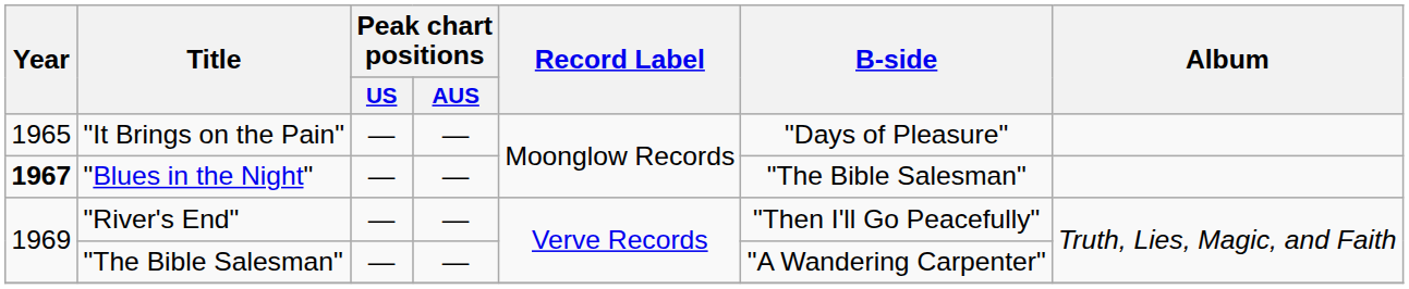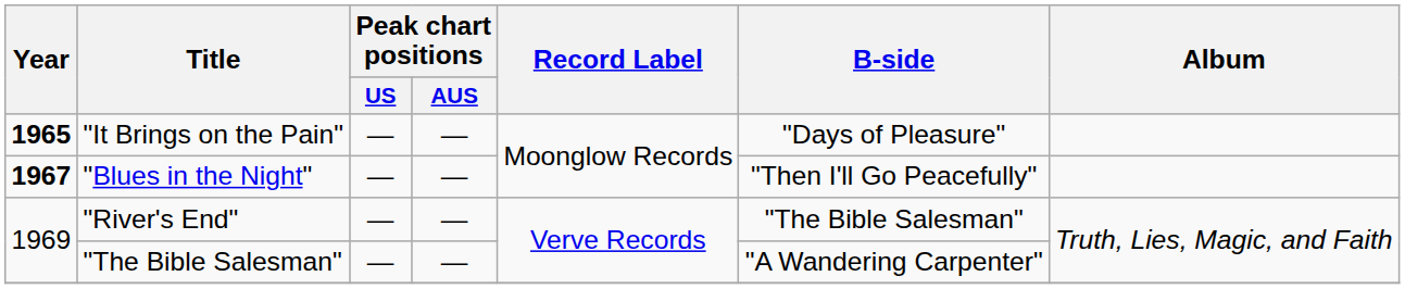 <table class="wikitable" style=text-align:center;>
 <tr>
 <th rowspan="2">Year</th>
 <th rowspan="2">Title</th>
 <th colspan="2">Peak chart<br>positions</th>
 <th rowspan="2"><a href='#'>Record Label</a></th>
 <th rowspan="2"><a href='#'>B-side</a></th>
 <th rowspan="2">Album</th>
 </tr>
 <tr style="font-size:smaller;">
 <th align=centre><a href='#'>US</a></th>
 <th align=centre><a href='#'>AUS</a></th>
 </tr>
 <tr>
-<td rowspan="1">1965</td>
+<td rowspan="1"><strong>1965</strong></td>
 <td align=left>"It Brings on the Pain"</td>
 <td>—</td>
 <td>—</td>
 <td rowspan="2">Moonglow Records</td>
 <td>"Days of Pleasure"</td>
 <td rowspan="1"></td>
 </tr>
 <tr>
 <td rowspan="1"><strong>1967</strong></td>
 <td align=left>"<a href='#'>Blues in the Night</a>"</td>
 <td>—</td>
 <td>—</td>
-<td>"The Bible Salesman"</td>
+<td>"Then I'll Go Peacefully"</td>
 <td rowspan="1"></td>
 </tr>
 <tr>
 <td rowspan="2">1969</td>
 <td align=left>"River's End"</td>
 <td>—</td>
 <td>—</td>
 <td rowspan="2"><a href='#'>Verve Records</a></td>
-<td>"Then I'll Go Peacefully"</td>
+<td>"The Bible Salesman"</td>
 <td rowspan="2"><em>Truth, Lies, Magic, and Faith</em></td>
 </tr>
 <tr>
 <td align=left>"The Bible Salesman"</td>
 <td>—</td>
 <td>—</td>
 <td>"A Wandering Carpenter"</td>
 </tr>
 <tr>
 </tr>
 </table>
